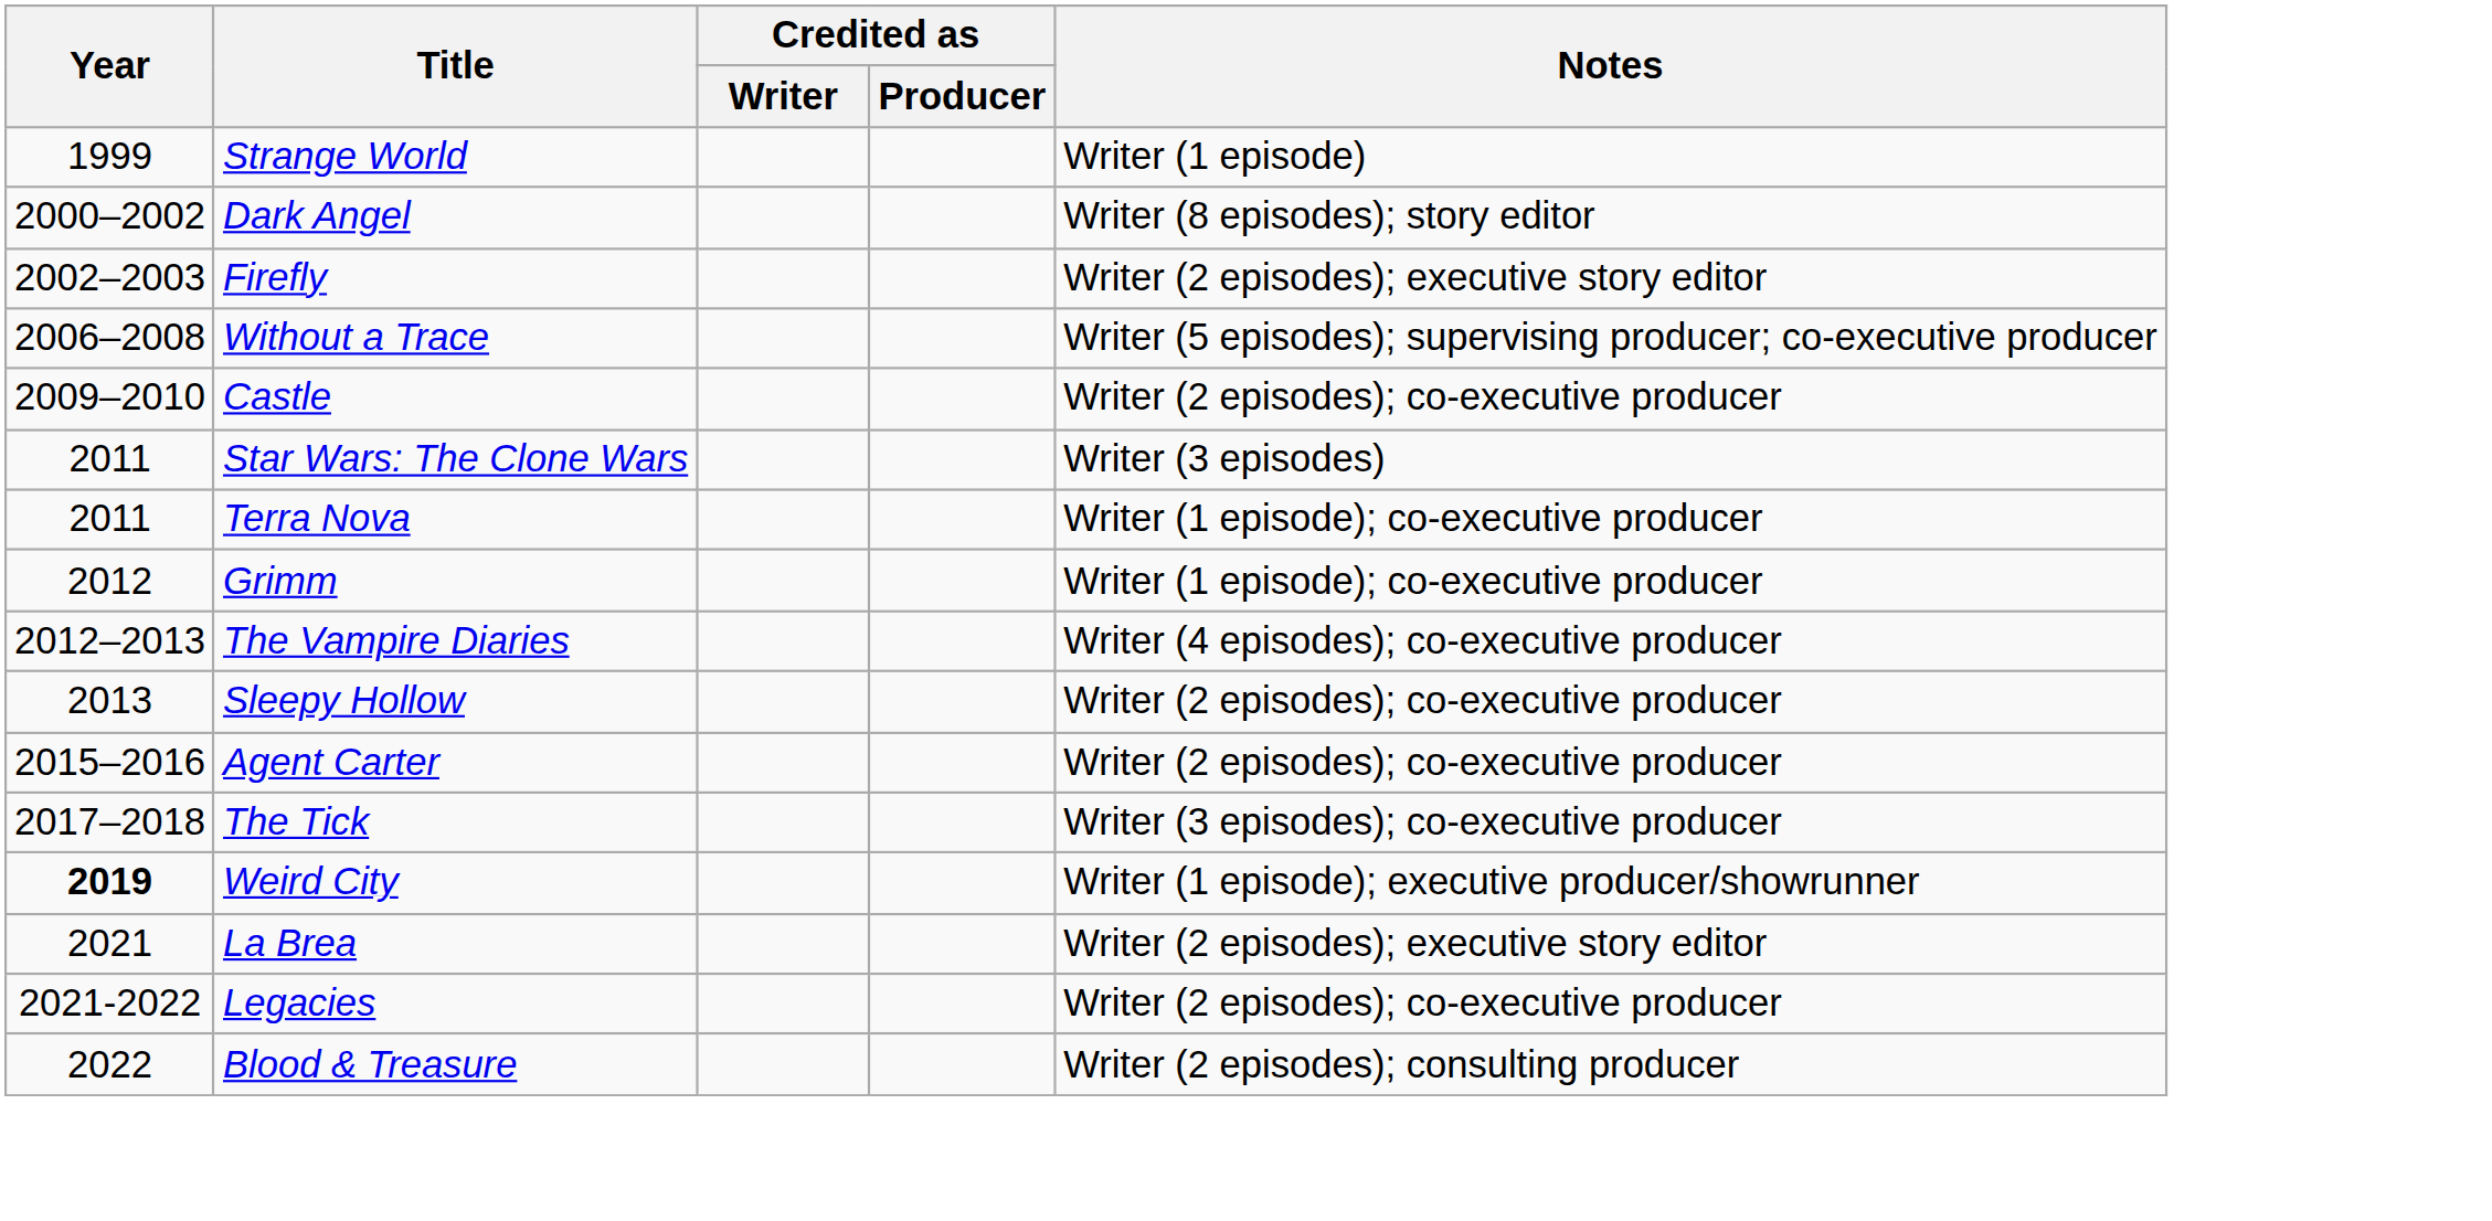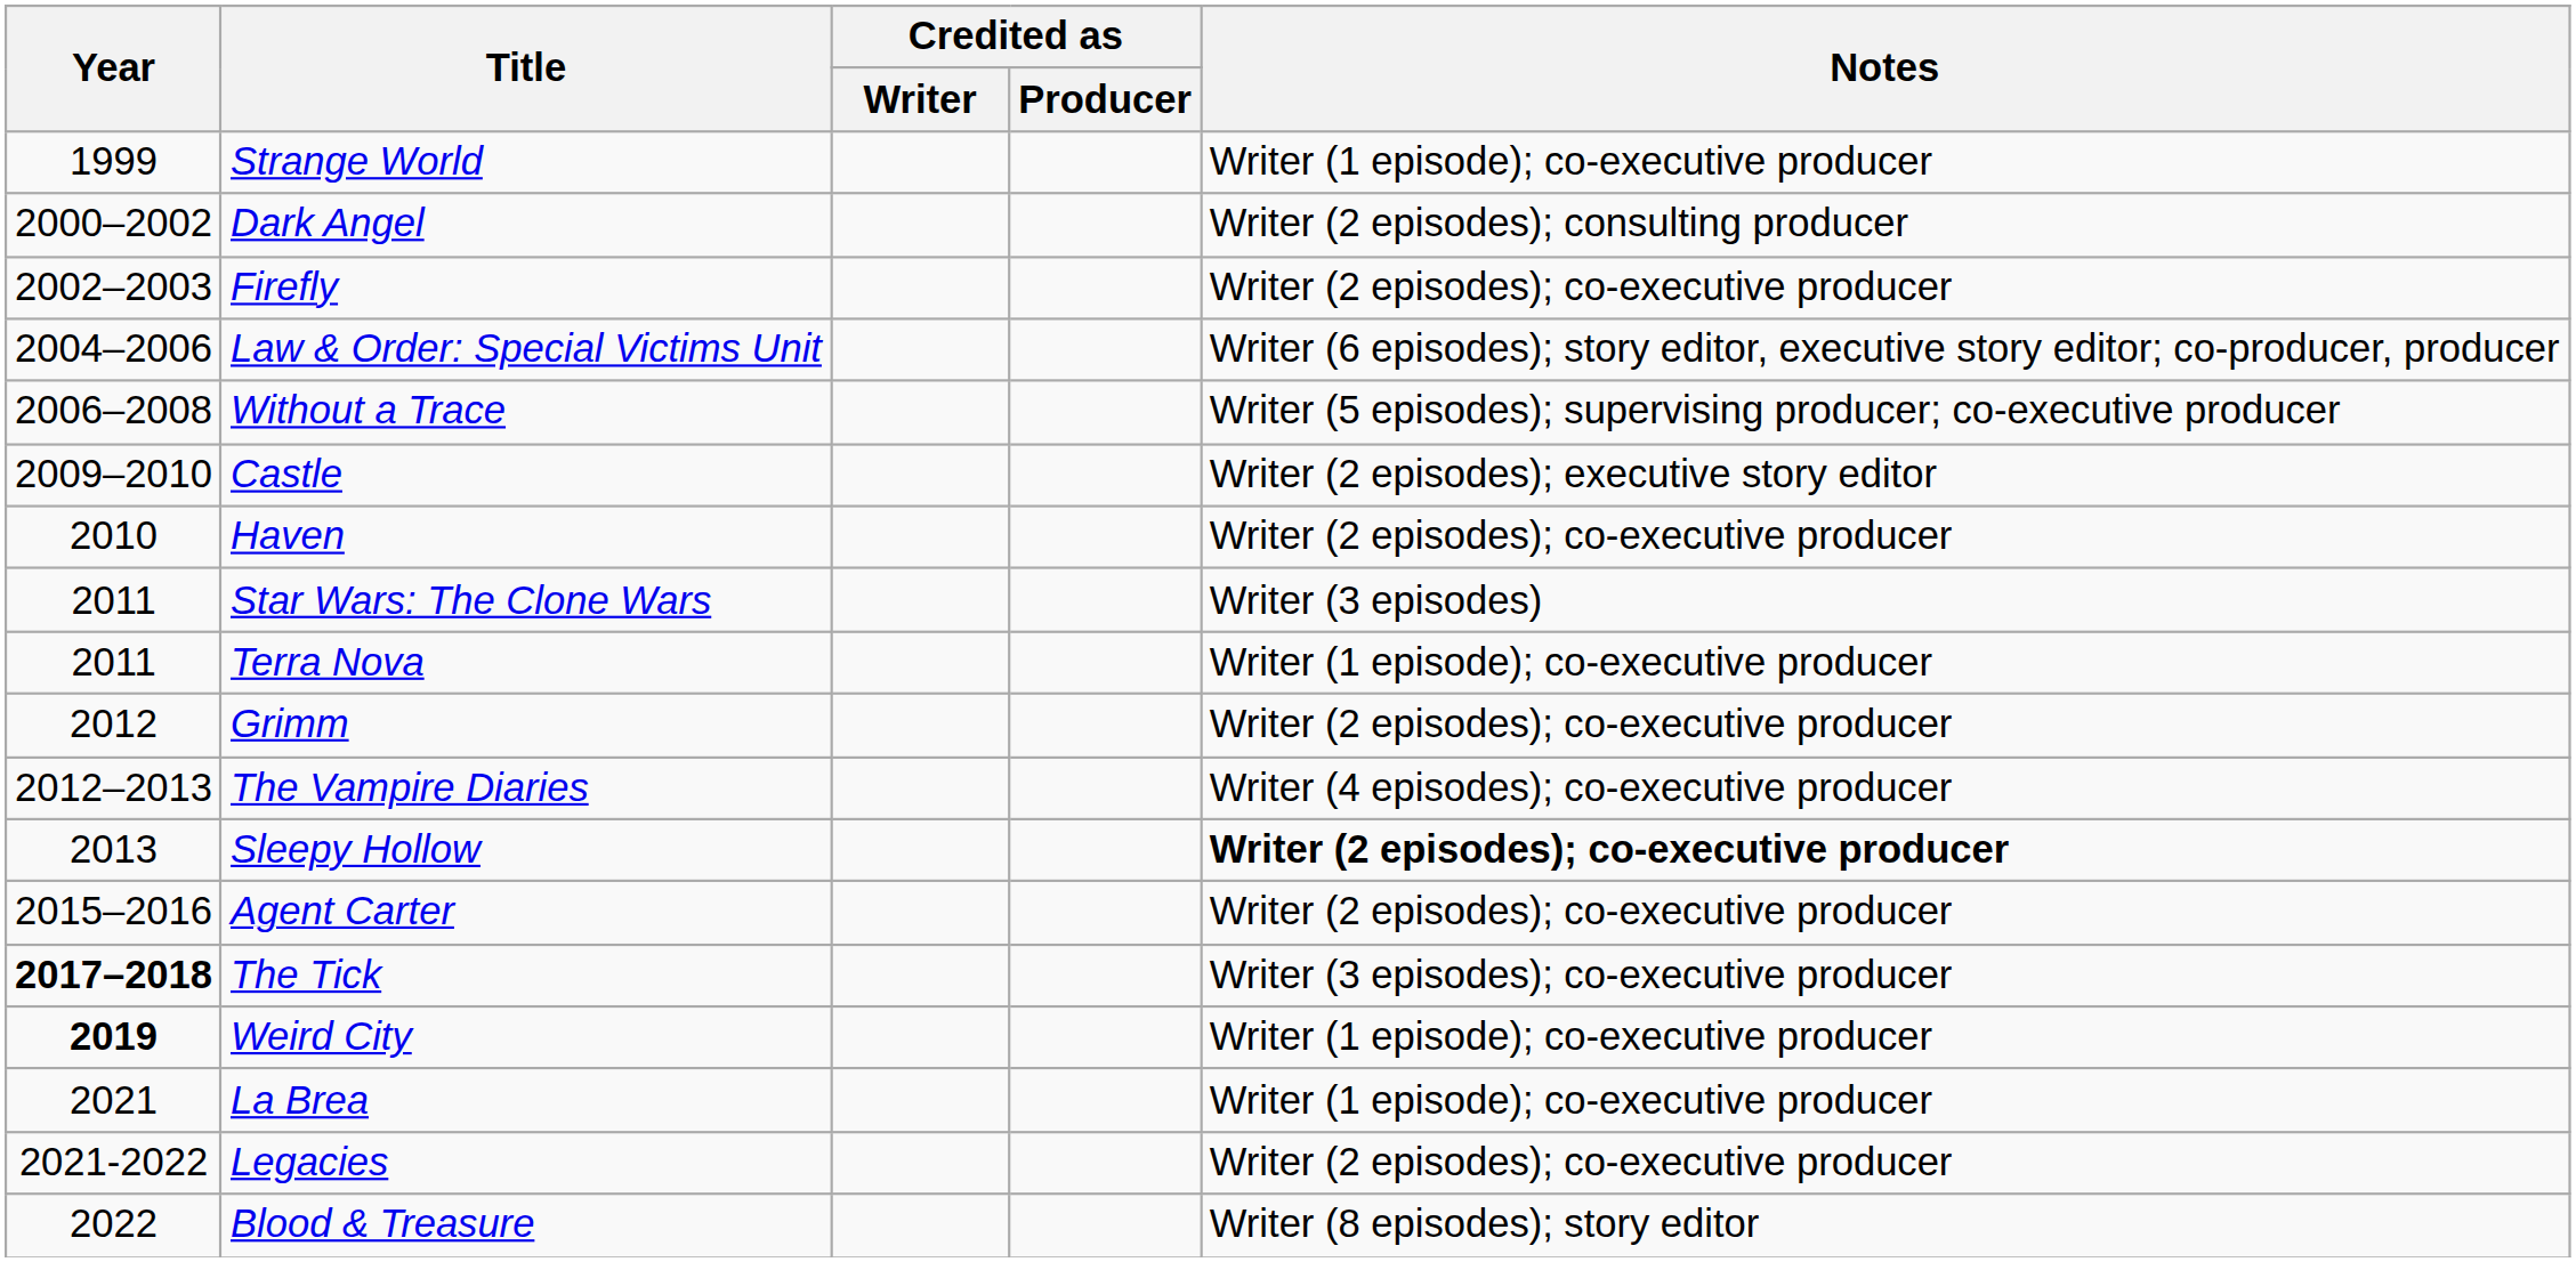 <table class="wikitable" style="text-align:center; margin-right:auto; margin-right:auto">
 <tr>
 <th rowspan="2">Year</th>
 <th rowspan="2">Title</th>
 <th colspan="2">Credited as</th>
 <th rowspan="2">Notes</th>
 </tr>
 <tr>
 <th width=65>Writer</th>
 <th width=65>Producer</th>
 </tr>
 <tr>
 <td>1999</td>
 <td align="left"><em><a href='#'>Strange World</a></em></td>
 <td></td>
 <td></td>
-<td align="left">Writer (1 episode)</td>
+<td align="left">Writer (1 episode); co-executive producer</td>
 </tr>
 <tr>
 <td>2000–2002</td>
 <td align="left"><em><a href='#'>Dark Angel</a></em></td>
 <td></td>
 <td></td>
-<td align="left">Writer (8 episodes); story editor</td>
+<td align="left">Writer (2 episodes); consulting producer</td>
 </tr>
 <tr>
 <td>2002–2003</td>
 <td align="left"><em><a href='#'>Firefly</a></em></td>
 <td></td>
 <td></td>
-<td align="left">Writer (2 episodes); executive story editor</td>
+<td align="left">Writer (2 episodes); co-executive producer</td>
+</tr>
+<tr>
+<td>2004–2006</td>
+<td align="left"><em><a href='#'>Law & Order: Special Victims Unit</a></em></td>
+<td></td>
+<td></td>
+<td align="left">Writer (6 episodes); story editor, executive story editor; co-producer, producer</td>
 </tr>
 <tr>
 <td>2006–2008</td>
 <td align="left"><em><a href='#'>Without a Trace</a></em></td>
 <td></td>
 <td></td>
 <td align="left">Writer (5 episodes); supervising producer; co-executive producer</td>
 </tr>
 <tr>
 <td>2009–2010</td>
 <td align="left"><em><a href='#'>Castle</a></em></td>
+<td></td>
+<td></td>
+<td align="left">Writer (2 episodes); executive story editor</td>
+</tr>
+<tr>
+<td>2010</td>
+<td align="left"><em><a href='#'>Haven</a></em></td>
 <td></td>
 <td></td>
 <td align="left">Writer (2 episodes); co-executive producer</td>
 </tr>
 <tr>
 <td>2011</td>
 <td align="left"><em><a href='#'>Star Wars: The Clone Wars</a></em></td>
 <td></td>
 <td></td>
 <td align="left">Writer (3 episodes)</td>
 </tr>
 <tr>
 <td>2011</td>
 <td align="left"><em><a href='#'>Terra Nova</a></em></td>
 <td></td>
 <td></td>
 <td align="left">Writer (1 episode); co-executive producer</td>
 </tr>
 <tr>
 <td>2012</td>
 <td align="left"><em><a href='#'>Grimm</a></em></td>
 <td></td>
 <td></td>
-<td align="left">Writer (1 episode); co-executive producer</td>
+<td align="left">Writer (2 episodes); co-executive producer</td>
 </tr>
 <tr>
 <td>2012–2013</td>
 <td align="left"><em><a href='#'>The Vampire Diaries</a></em></td>
 <td></td>
 <td></td>
 <td align="left">Writer (4 episodes); co-executive producer</td>
 </tr>
 <tr>
 <td>2013</td>
 <td align="left"><em><a href='#'>Sleepy Hollow</a></em></td>
 <td></td>
 <td></td>
-<td align="left">Writer (2 episodes); co-executive producer</td>
+<td align="left"><strong>Writer (2 episodes); co-executive producer</strong></td>
 </tr>
 <tr>
 <td>2015–2016</td>
 <td align="left"><em><a href='#'>Agent Carter</a></em></td>
 <td></td>
 <td></td>
 <td align="left">Writer (2 episodes); co-executive producer</td>
 </tr>
 <tr>
-<td>2017–2018</td>
+<td><strong>2017–2018</strong></td>
 <td align="left"><em><a href='#'>The Tick</a></em></td>
 <td></td>
 <td></td>
 <td align="left">Writer (3 episodes); co-executive producer</td>
 </tr>
 <tr>
 <td><strong>2019</strong></td>
 <td align="left"><em><a href='#'>Weird City</a></em></td>
 <td></td>
 <td></td>
-<td align="left">Writer (1 episode); executive producer/showrunner</td>
+<td align="left">Writer (1 episode); co-executive producer</td>
 </tr>
 <tr>
 <td>2021</td>
 <td align="left"><em><a href='#'>La Brea</a></em></td>
 <td></td>
 <td></td>
-<td align="left">Writer (2 episodes); executive story editor</td>
+<td align="left">Writer (1 episode); co-executive producer</td>
 </tr>
 <tr>
 <td>2021-2022</td>
 <td align="left"><em><a href='#'>Legacies</a></em></td>
 <td></td>
 <td></td>
 <td align="left">Writer (2 episodes); co-executive producer</td>
 </tr>
 <tr>
 <td>2022</td>
 <td align="left"><em><a href='#'>Blood & Treasure</a></em></td>
 <td></td>
 <td></td>
-<td align="left">Writer (2 episodes); consulting producer</td>
+<td align="left">Writer (8 episodes); story editor</td>
 </tr>
 </table>
